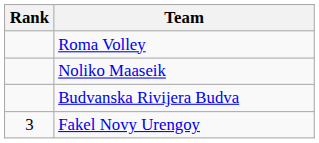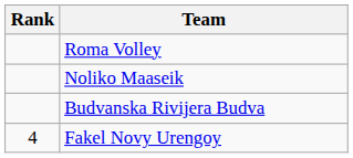 <table class="wikitable" style="text-align: center;">
 <tr>
 <th width=40>Rank</th>
 <th width=240>Team</th>
 </tr>
 <tr align=center>
 <td></td>
 <td style="text-align:left;"> <a href='#'>Roma Volley</a></td>
 </tr>
 <tr align=center>
 <td></td>
 <td style="text-align:left;"> <a href='#'>Noliko Maaseik</a></td>
 </tr>
 <tr align=center>
 <td></td>
 <td style="text-align:left;"> <a href='#'>Budvanska Rivijera Budva</a></td>
 </tr>
 <tr align=center>
-<td>3</td>
+<td>4</td>
 <td style="text-align:left;"> <a href='#'>Fakel Novy Urengoy</a></td>
 </tr>
 </table>
